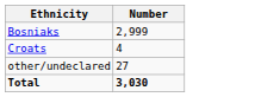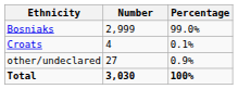 <table class="wikitable">
 <tr>
 <th width="100px">Ethnicity</th>
 <th width="80px">Number</th>
+<th width="80px">Percentage</th>
 </tr>
 <tr>
 <td><a href='#'>Bosniaks</a></td>
 <td>2,999</td>
+<td>99.0%</td>
 </tr>
 <tr>
 <td><a href='#'>Croats</a></td>
 <td>4</td>
+<td>0.1%</td>
 </tr>
 <tr>
 <td>other/undeclared</td>
 <td>27</td>
+<td>0.9%</td>
 </tr>
 <tr>
 <td><strong>Total</strong></td>
 <td><strong>3,030</strong></td>
+<td><strong>100%</strong></td>
 </tr>
 </table>
